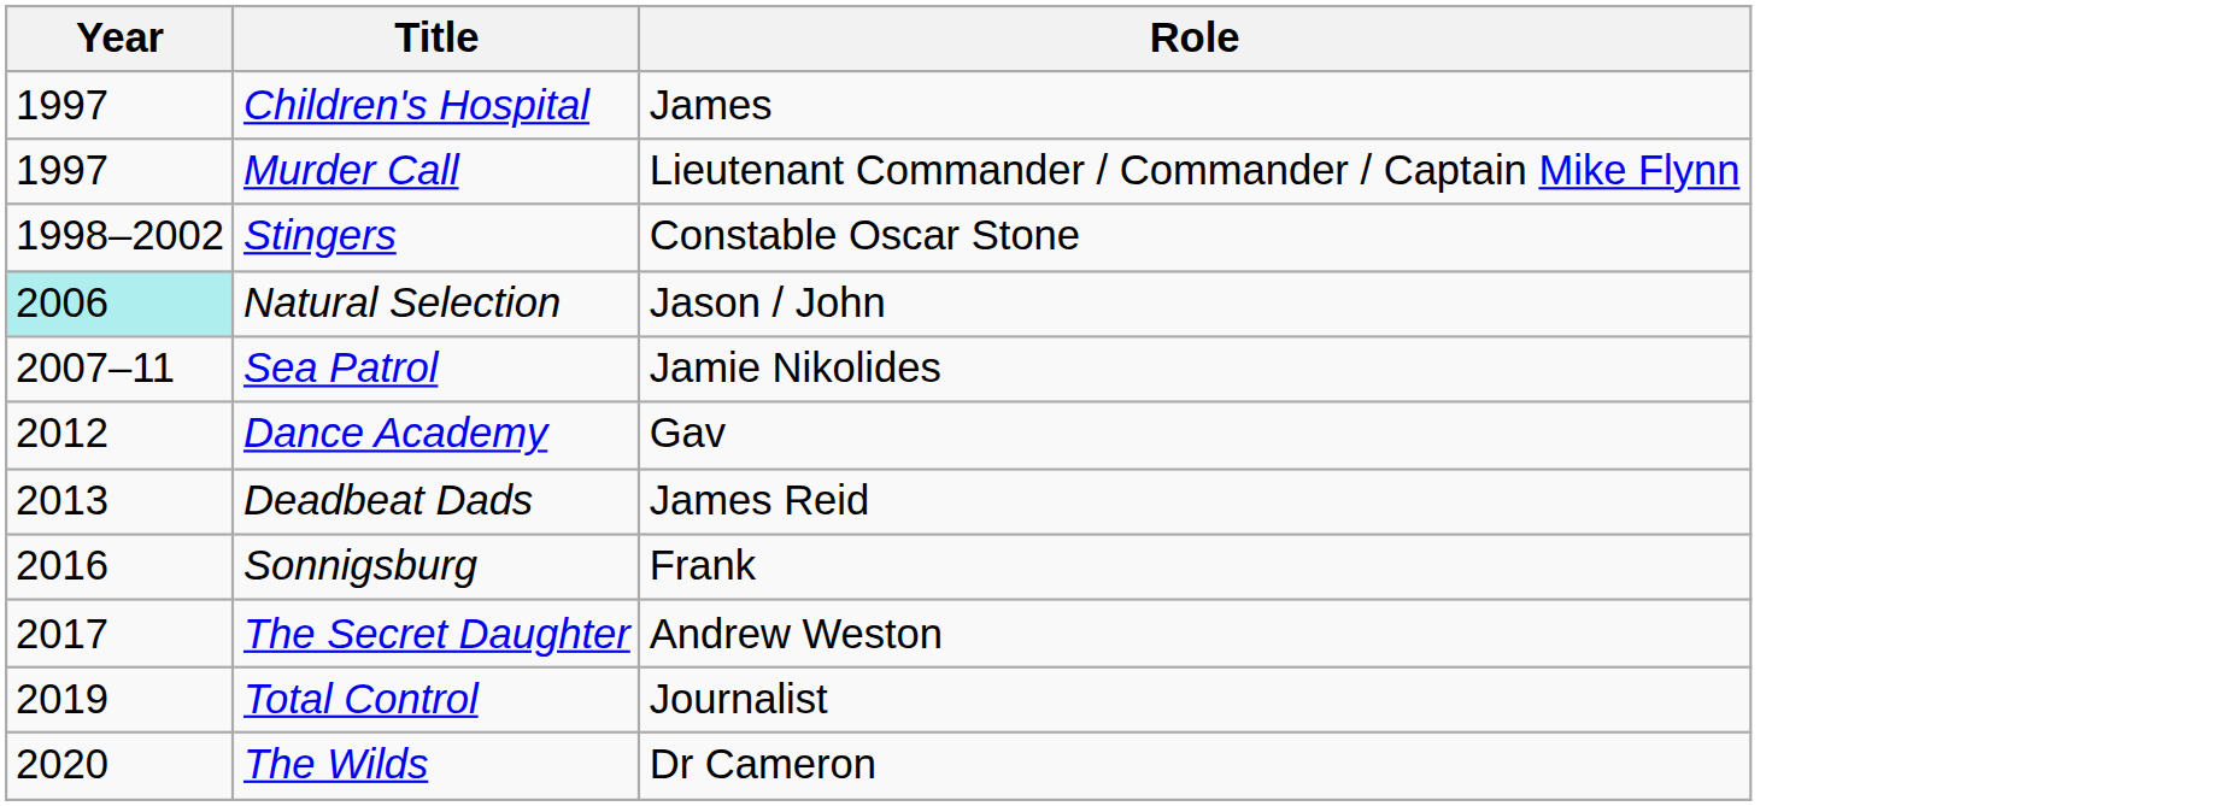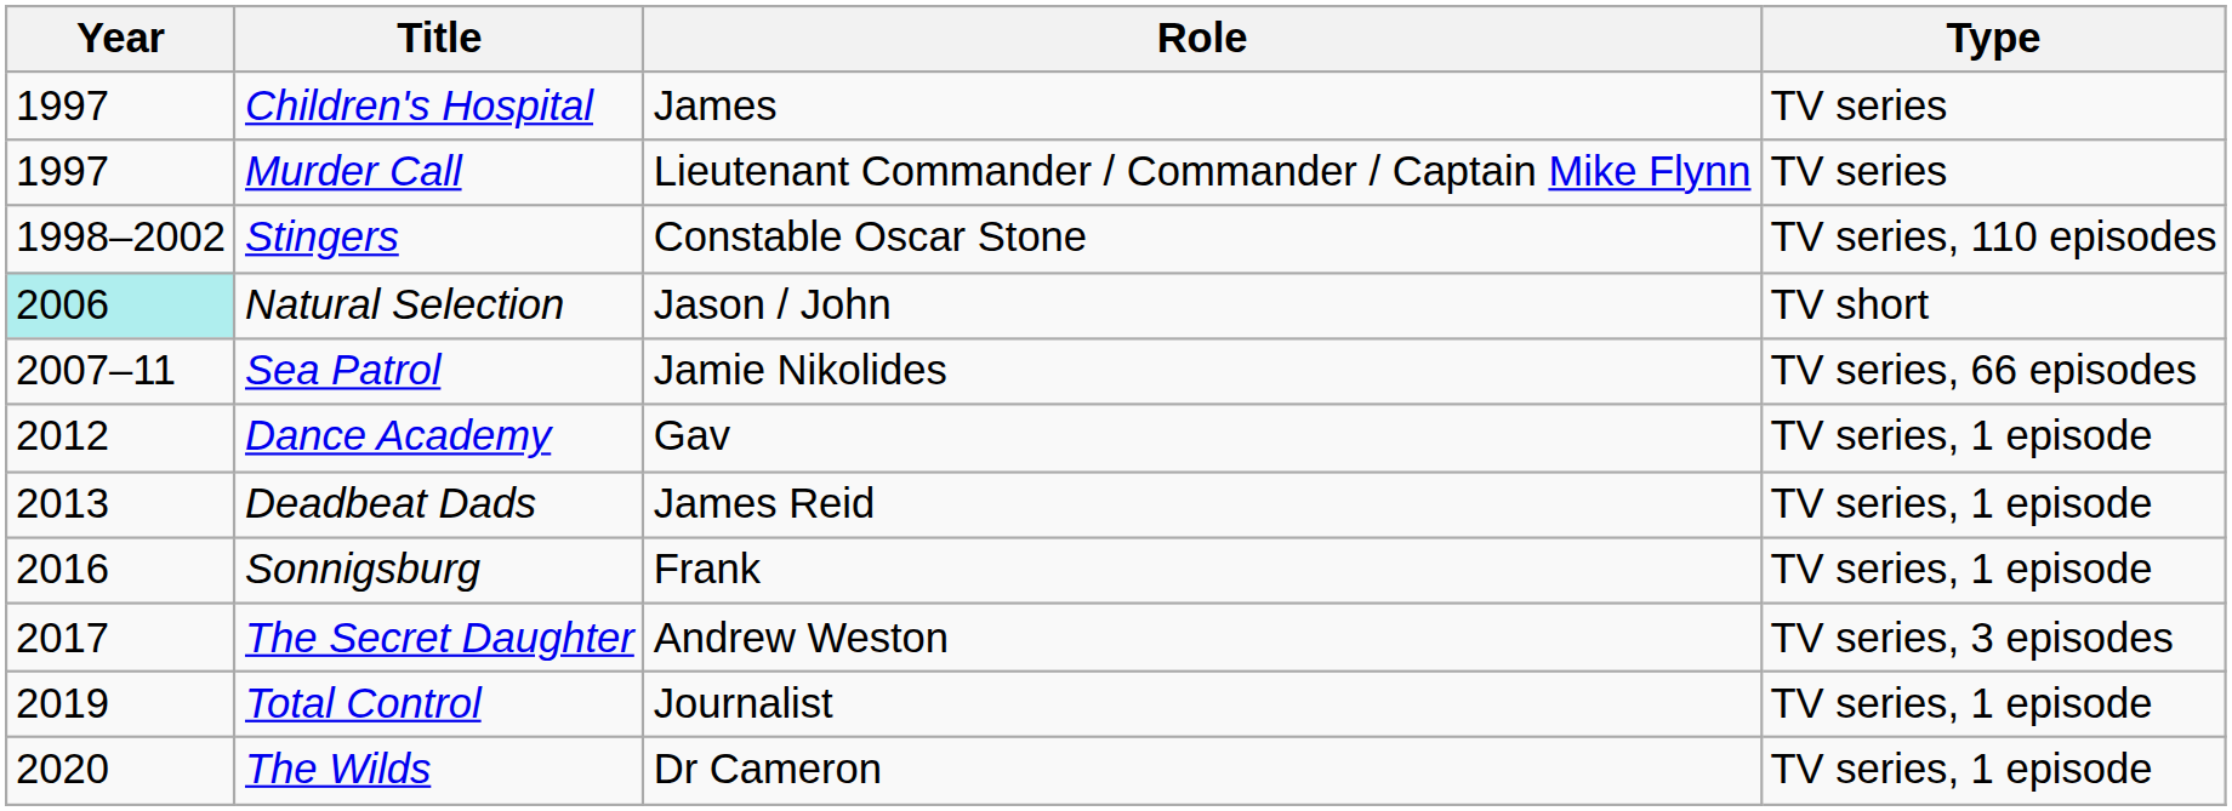 <table class="wikitable">
 <tr>
 <th>Year</th>
 <th>Title</th>
 <th>Role</th>
+<th>Type</th>
 </tr>
 <tr>
 <td>1997</td>
 <td><em><a href='#'>Children's Hospital</a></em></td>
 <td>James</td>
+<td>TV series</td>
 </tr>
 <tr>
 <td>1997</td>
 <td><em><a href='#'>Murder Call</a></em></td>
 <td>Lieutenant Commander / Commander / Captain  <a href='#'>Mike Flynn</a></td>
+<td>TV series</td>
 </tr>
 <tr>
 <td>1998–2002</td>
 <td><em><a href='#'>Stingers</a></em></td>
 <td>Constable Oscar Stone</td>
+<td>TV series, 110 episodes </td>
 </tr>
 <tr>
 <td style="background: paleturquoise;">2006</td>
 <td><em>Natural Selection</em></td>
 <td>Jason / John</td>
+<td>TV short</td>
 </tr>
 <tr>
 <td>2007–11</td>
 <td><em><a href='#'>Sea Patrol</a></em></td>
 <td>Jamie Nikolides</td>
+<td>TV series, 66 episodes </td>
 </tr>
 <tr>
 <td>2012</td>
 <td><em><a href='#'>Dance Academy</a></em></td>
 <td>Gav</td>
+<td>TV series, 1 episode</td>
 </tr>
 <tr>
 <td>2013</td>
 <td><em>Deadbeat Dads</em></td>
 <td>James Reid</td>
+<td>TV series, 1 episode</td>
 </tr>
 <tr>
 <td>2016</td>
 <td><em>Sonnigsburg</em></td>
 <td>Frank</td>
+<td>TV series, 1 episode</td>
 </tr>
 <tr>
 <td>2017</td>
 <td><em><a href='#'>The Secret Daughter</a></em></td>
 <td>Andrew Weston</td>
+<td>TV series, 3 episodes</td>
 </tr>
 <tr>
 <td>2019</td>
 <td><em><a href='#'>Total Control</a></em></td>
 <td>Journalist</td>
+<td>TV series, 1 episode</td>
 </tr>
 <tr>
 <td>2020</td>
 <td><em><a href='#'>The Wilds</a></em></td>
 <td>Dr Cameron</td>
+<td>TV series, 1 episode</td>
 </tr>
 </table>
